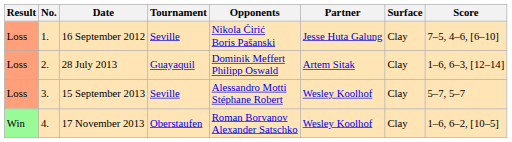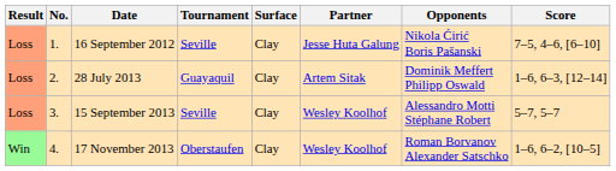 <table class=wikitable>
 <tr>
 <th>Result</th>
 <th>No.</th>
 <th>Date</th>
 <th>Tournament</th>
+<th>Surface</th>
+<th>Partner</th>
 <th>Opponents</th>
-<th>Partner</th>
-<th>Surface</th>
 <th>Score</th>
 </tr>
 <tr bgcolor=moccasin>
 <td style="background:#ffa07a;">Loss</td>
 <td>1.</td>
 <td>16 September 2012</td>
 <td><a href='#'>Seville</a></td>
+<td>Clay</td>
+<td> <a href='#'>Jesse Huta Galung</a></td>
 <td> <a href='#'>Nikola Ćirić</a><br> <a href='#'>Boris Pašanski</a></td>
-<td> <a href='#'>Jesse Huta Galung</a></td>
-<td>Clay</td>
 <td>7–5, 4–6, [6–10]</td>
 </tr>
 <tr bgcolor=moccasin>
 <td style="background:#ffa07a;">Loss</td>
 <td>2.</td>
 <td>28 July 2013</td>
 <td><a href='#'>Guayaquil</a></td>
+<td>Clay</td>
+<td> <a href='#'>Artem Sitak</a></td>
 <td> <a href='#'>Dominik Meffert</a><br> <a href='#'>Philipp Oswald</a></td>
-<td> <a href='#'>Artem Sitak</a></td>
-<td>Clay</td>
 <td>1–6, 6–3, [12–14]</td>
 </tr>
 <tr bgcolor=moccasin>
 <td style="background:#ffa07a;">Loss</td>
 <td>3.</td>
 <td>15 September 2013</td>
 <td><a href='#'>Seville</a></td>
+<td>Clay</td>
+<td> <a href='#'>Wesley Koolhof</a></td>
 <td> <a href='#'>Alessandro Motti</a><br> <a href='#'>Stéphane Robert</a></td>
-<td> <a href='#'>Wesley Koolhof</a></td>
-<td>Clay</td>
 <td>5–7, 5–7</td>
 </tr>
 <tr bgcolor=moccasin>
 <td style="background:#98FB98">Win</td>
 <td>4.</td>
 <td>17 November 2013</td>
 <td><a href='#'>Oberstaufen</a></td>
+<td>Clay</td>
+<td> <a href='#'>Wesley Koolhof</a></td>
 <td> <a href='#'>Roman Borvanov</a><br> <a href='#'>Alexander Satschko</a></td>
-<td> <a href='#'>Wesley Koolhof</a></td>
-<td>Clay</td>
 <td>1–6, 6–2, [10–5]</td>
 </tr>
 </table>
